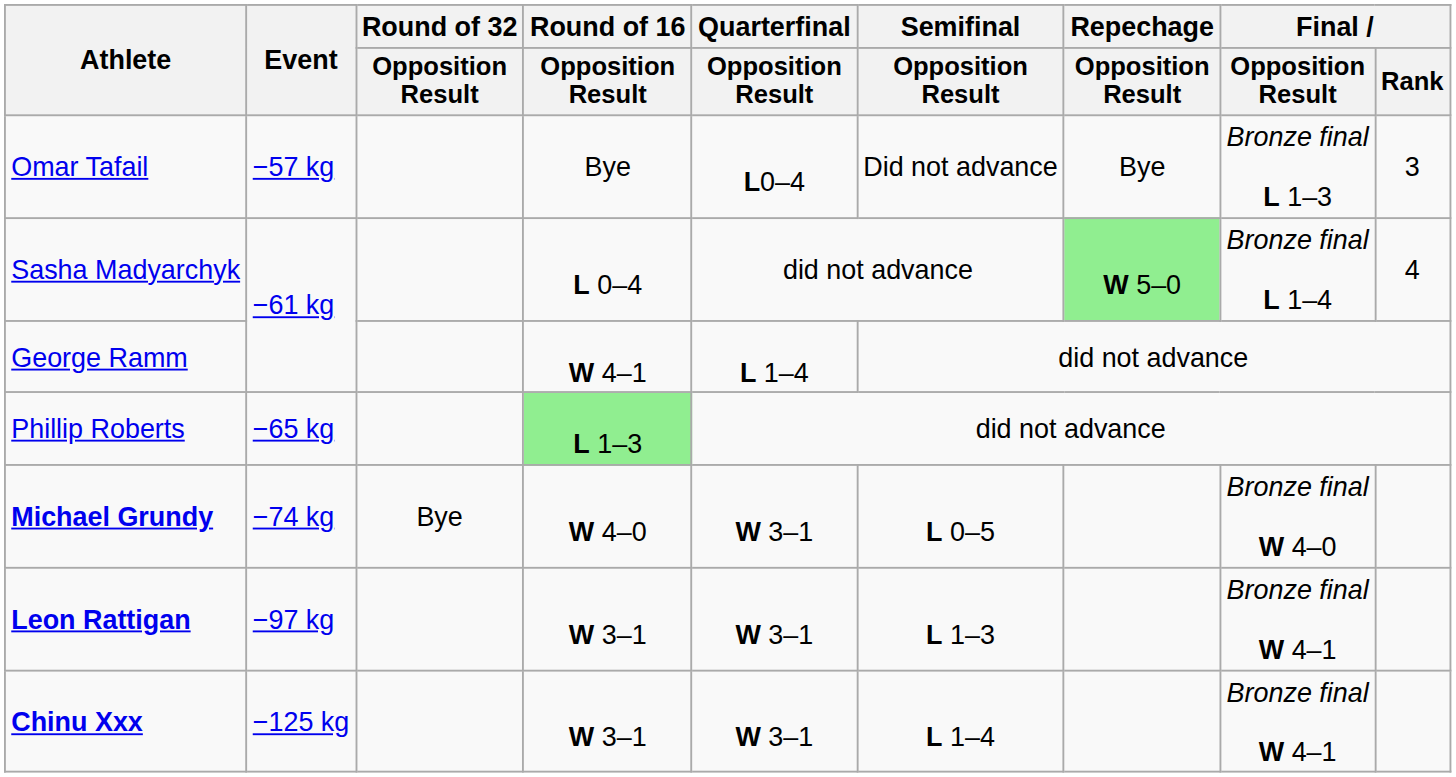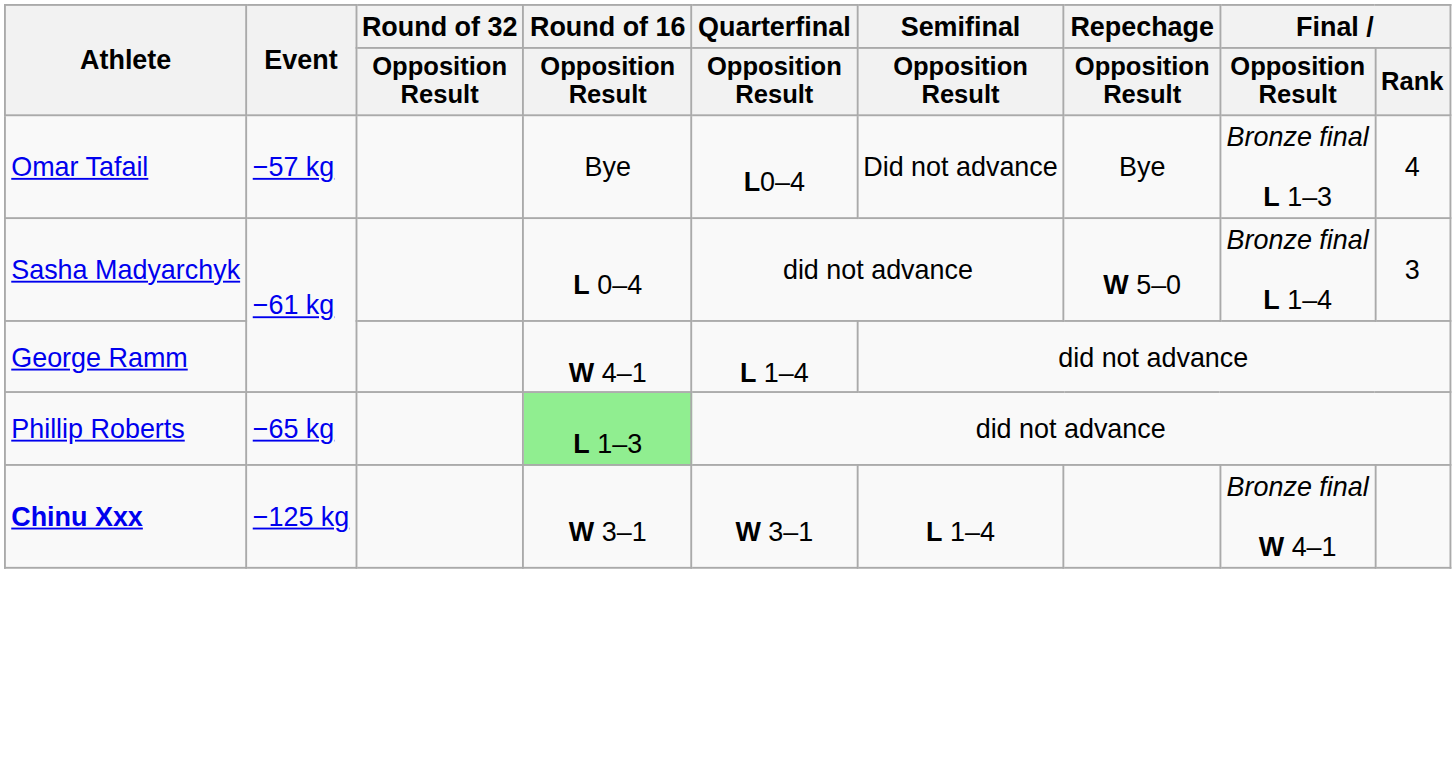 <table class="wikitable" style="font-size:90%">
 <tr>
 <th rowspan=2>Athlete</th>
 <th rowspan=2>Event</th>
 <th>Round of 32</th>
 <th>Round of 16</th>
 <th>Quarterfinal</th>
 <th>Semifinal</th>
 <th>Repechage</th>
 <th colspan=2>Final / </th>
 </tr>
 <tr style="font-size: 95%">
 <th>Opposition<br>Result</th>
 <th>Opposition<br>Result</th>
 <th>Opposition<br>Result</th>
 <th>Opposition<br>Result</th>
 <th>Opposition<br>Result</th>
 <th>Opposition<br>Result</th>
 <th>Rank</th>
 </tr>
 <tr align=center>
 <td align=left><a href='#'>Omar Tafail</a></td>
 <td align=left><a href='#'>−57 kg</a></td>
 <td></td>
 <td>Bye</td>
 <td><br><strong>L</strong>0–4</td>
 <td>Did not advance</td>
 <td>Bye</td>
 <td><em>Bronze final</em><br><br><strong>L</strong> 1–3</td>
-<td>3</td>
+<td>4</td>
 </tr>
 <tr align=center>
 <td align=left><a href='#'>Sasha Madyarchyk</a></td>
 <td style="text-align:left;" rowspan="2"><a href='#'>−61 kg</a></td>
 <td></td>
 <td><br><strong>L</strong> 0–4</td>
 <td colspan=2>did not advance</td>
-<td style="background: lightgreen;"><br><strong>W</strong> 5–0</td>
+<td><br><strong>W</strong> 5–0</td>
 <td><em>Bronze final</em><br><br><strong>L</strong> 1–4</td>
-<td>4</td>
+<td>3</td>
 </tr>
 <tr align=center>
 <td align=left><a href='#'>George Ramm</a></td>
 <td></td>
 <td><br><strong>W</strong> 4–1</td>
 <td><br><strong>L</strong> 1–4</td>
 <td colspan=4>did not advance</td>
 </tr>
 <tr align=center>
 <td align=left><a href='#'>Phillip Roberts</a></td>
 <td align=left><a href='#'>−65 kg</a></td>
 <td></td>
 <td style="background: lightgreen;"><br><strong>L</strong> 1–3</td>
 <td colspan=5>did not advance</td>
 </tr>
 <tr align=center>
-<td align=left><strong><a href='#'>Michael Grundy</a></strong></td>
-<td align=left><a href='#'>−74 kg</a></td>
-<td>Bye</td>
-<td><br><strong>W</strong> 4–0</td>
-<td><br><strong>W</strong> 3–1</td>
-<td><br><strong>L</strong> 0–5</td>
-<td></td>
-<td><em>Bronze final</em><br><br><strong>W</strong> 4–0</td>
-<td></td>
-</tr>
-<tr align=center>
-<td align=left><strong><a href='#'>Leon Rattigan</a></strong></td>
-<td align=left><a href='#'>−97 kg</a></td>
-<td></td>
-<td><br><strong>W</strong> 3–1</td>
-<td><br><strong>W</strong> 3–1</td>
-<td><br><strong>L</strong> 1–3</td>
-<td></td>
-<td><em>Bronze final</em><br><br><strong>W</strong> 4–1</td>
-<td></td>
-</tr>
-<tr align=center>
 <td align=left><strong><a href='#'>Chinu Xxx</a></strong></td>
 <td align=left><a href='#'>−125 kg</a></td>
 <td></td>
 <td><br><strong>W</strong> 3–1</td>
 <td><br><strong>W</strong> 3–1</td>
 <td><br><strong>L</strong> 1–4</td>
 <td></td>
 <td><em>Bronze final</em><br><br><strong>W</strong> 4–1</td>
 <td></td>
 </tr>
 </table>
